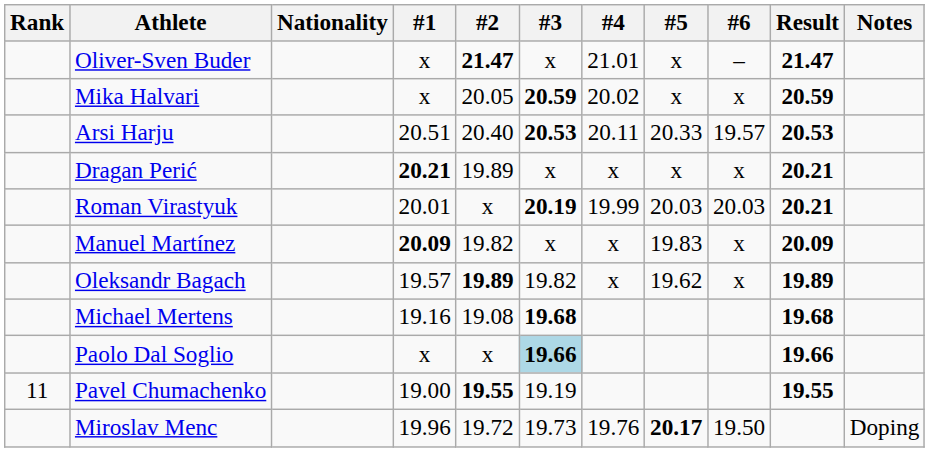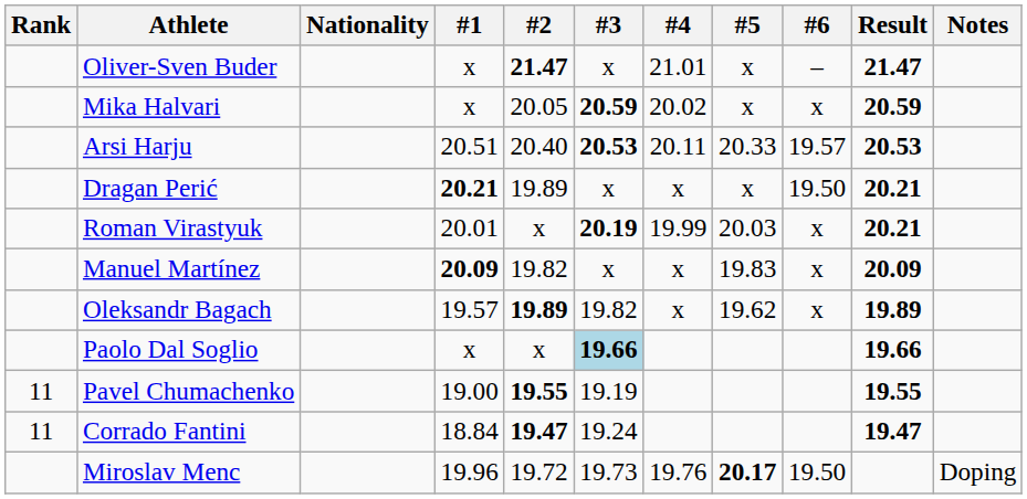 <table class="wikitable sortable" style="text-align:center">
 <tr>
 <th>Rank</th>
 <th>Athlete</th>
 <th>Nationality</th>
 <th>#1</th>
 <th>#2</th>
 <th>#3</th>
 <th>#4</th>
 <th>#5</th>
 <th>#6</th>
 <th>Result</th>
 <th>Notes</th>
 </tr>
 <tr>
 <td></td>
 <td align="left"><a href='#'>Oliver-Sven Buder</a></td>
 <td align=left></td>
 <td>x</td>
 <td><strong>21.47</strong></td>
 <td>x</td>
 <td>21.01</td>
 <td>x</td>
 <td>–</td>
 <td><strong>21.47</strong></td>
 <td></td>
 </tr>
 <tr>
 <td></td>
 <td align="left"><a href='#'>Mika Halvari</a></td>
 <td align=left></td>
 <td>x</td>
 <td>20.05</td>
 <td><strong>20.59</strong></td>
 <td>20.02</td>
 <td>x</td>
 <td>x</td>
 <td><strong>20.59</strong></td>
 <td></td>
 </tr>
 <tr>
 <td></td>
 <td align="left"><a href='#'>Arsi Harju</a></td>
 <td align=left></td>
 <td>20.51</td>
 <td>20.40</td>
 <td><strong>20.53</strong></td>
 <td>20.11</td>
 <td>20.33</td>
 <td>19.57</td>
 <td><strong>20.53</strong></td>
 <td></td>
 </tr>
 <tr>
 <td></td>
 <td align="left"><a href='#'>Dragan Perić</a></td>
 <td align=left></td>
 <td><strong>20.21</strong></td>
 <td>19.89</td>
 <td>x</td>
 <td>x</td>
 <td>x</td>
-<td>x</td>
+<td>19.50</td>
 <td><strong>20.21</strong></td>
 <td></td>
 </tr>
 <tr>
 <td></td>
 <td align="left"><a href='#'>Roman Virastyuk</a></td>
 <td align=left></td>
 <td>20.01</td>
 <td>x</td>
 <td><strong>20.19</strong></td>
 <td>19.99</td>
 <td>20.03</td>
-<td>20.03</td>
+<td>x</td>
 <td><strong>20.21</strong></td>
 <td></td>
 </tr>
 <tr>
 <td></td>
 <td align="left"><a href='#'>Manuel Martínez</a></td>
 <td align=left></td>
 <td><strong>20.09</strong></td>
 <td>19.82</td>
 <td>x</td>
 <td>x</td>
 <td>19.83</td>
 <td>x</td>
 <td><strong>20.09</strong></td>
 <td></td>
 </tr>
 <tr>
 <td></td>
 <td align="left"><a href='#'>Oleksandr Bagach</a></td>
 <td align=left></td>
 <td>19.57</td>
 <td><strong>19.89</strong></td>
 <td>19.82</td>
 <td>x</td>
 <td>19.62</td>
 <td>x</td>
 <td><strong>19.89</strong></td>
 <td></td>
 </tr>
 <tr>
 <td></td>
-<td align="left"><a href='#'>Michael Mertens</a></td>
-<td align=left></td>
-<td>19.16</td>
-<td>19.08</td>
-<td><strong>19.68</strong></td>
-<td></td>
-<td></td>
-<td></td>
-<td><strong>19.68</strong></td>
-<td></td>
-</tr>
-<tr>
-<td></td>
 <td align="left"><a href='#'>Paolo Dal Soglio</a></td>
 <td align=left></td>
 <td>x</td>
 <td>x</td>
 <td style="background: lightblue;"><strong>19.66</strong></td>
 <td></td>
 <td></td>
 <td></td>
 <td><strong>19.66</strong></td>
 <td></td>
 </tr>
 <tr>
 <td>11</td>
 <td align="left"><a href='#'>Pavel Chumachenko</a></td>
 <td align=left></td>
 <td>19.00</td>
 <td><strong>19.55</strong></td>
 <td>19.19</td>
 <td></td>
 <td></td>
 <td></td>
 <td><strong>19.55</strong></td>
 <td></td>
 </tr>
 <tr>
+<td>11</td>
+<td align="left"><a href='#'>Corrado Fantini</a></td>
+<td align=left></td>
+<td>18.84</td>
+<td><strong>19.47</strong></td>
+<td>19.24</td>
+<td></td>
+<td></td>
+<td></td>
+<td><strong>19.47</strong></td>
+<td></td>
+</tr>
+<tr>
 <td></td>
 <td align="left"><a href='#'>Miroslav Menc</a></td>
 <td align=left></td>
 <td>19.96</td>
 <td>19.72</td>
 <td>19.73</td>
 <td>19.76</td>
 <td><strong>20.17</strong></td>
 <td>19.50</td>
 <td><strong></strong></td>
 <td>Doping</td>
 </tr>
 </table>
